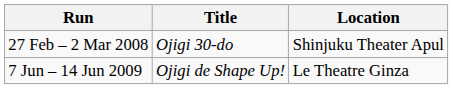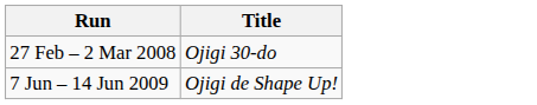 <table class="wikitable">
 <tr>
 <th>Run</th>
 <th>Title</th>
-<th>Location</th>
 </tr>
 <tr>
 <td>27 Feb – 2 Mar 2008</td>
 <td><em>Ojigi 30-do</em></td>
-<td>Shinjuku Theater Apul</td>
 </tr>
 <tr>
 <td>7 Jun – 14 Jun 2009</td>
 <td><em>Ojigi de Shape Up!</em></td>
-<td>Le Theatre Ginza</td>
 </tr>
 </table>
